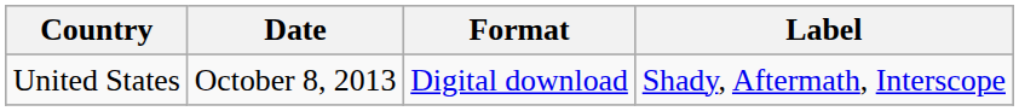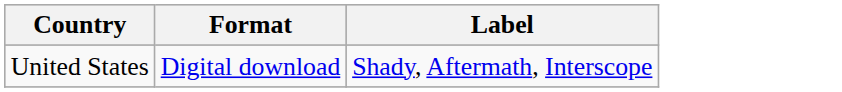 <table class="wikitable">
 <tr>
 <th>Country</th>
-<th>Date</th>
 <th>Format</th>
 <th>Label</th>
 </tr>
 <tr>
 <td>United States</td>
-<td>October 8, 2013</td>
 <td><a href='#'>Digital download</a></td>
 <td><a href='#'>Shady</a>, <a href='#'>Aftermath</a>, <a href='#'>Interscope</a></td>
 </tr>
 </table>
